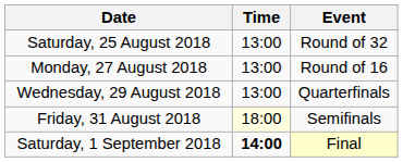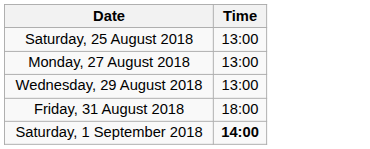 <table class="wikitable" style="text-align:center;">
 <tr>
 <th width=220>Date</th>
 <th width=50>Time</th>
-<th width=100>Event</th>
 </tr>
 <tr>
 <td>Saturday, 25 August 2018</td>
 <td>13:00</td>
-<td>Round of 32</td>
 </tr>
 <tr>
 <td>Monday, 27 August 2018</td>
 <td>13:00</td>
-<td>Round of 16</td>
 </tr>
 <tr>
 <td>Wednesday, 29 August 2018</td>
 <td>13:00</td>
-<td>Quarterfinals</td>
 </tr>
 <tr>
 <td>Friday, 31 August 2018</td>
-<td style="background: lightyellow;">18:00</td>
-<td>Semifinals</td>
+<td>18:00</td>
 </tr>
 <tr>
 <td>Saturday, 1 September 2018</td>
 <td><strong>14:00</strong></td>
-<td bgcolor=ffffcc>Final</td>
 </tr>
 </table>
